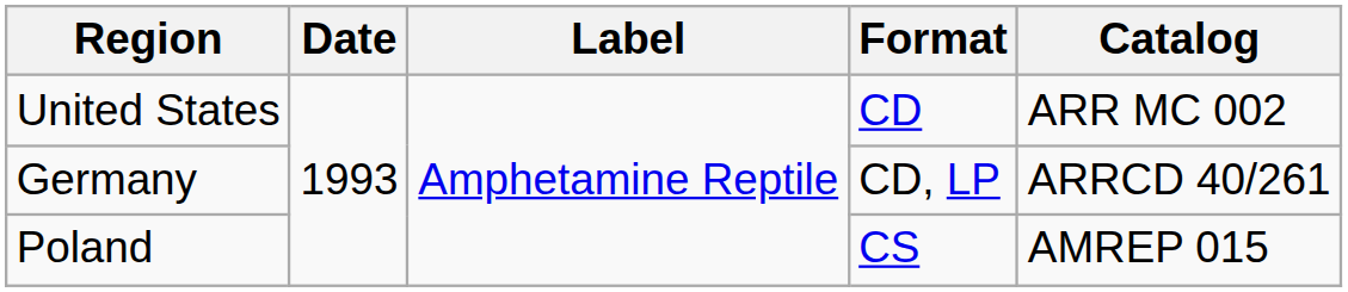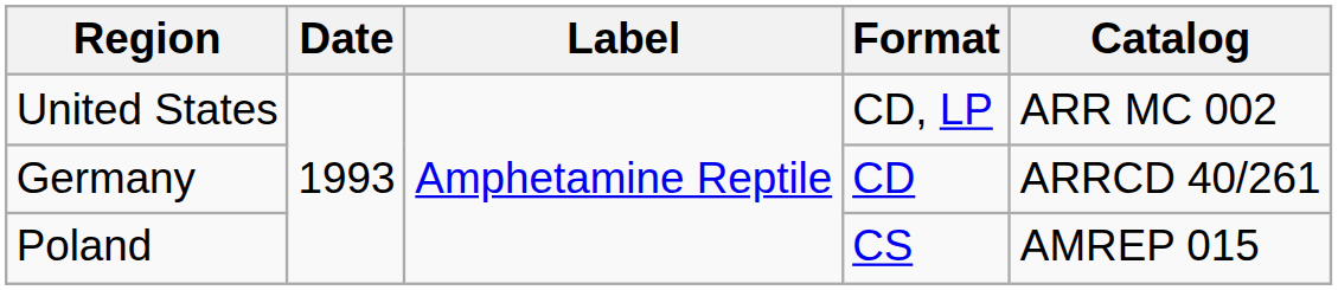 <table class="wikitable">
 <tr>
 <th>Region</th>
 <th>Date</th>
 <th>Label</th>
 <th>Format</th>
 <th>Catalog</th>
 </tr>
 <tr>
 <td>United States</td>
 <td rowspan="3">1993</td>
 <td rowspan="3"><a href='#'>Amphetamine Reptile</a></td>
-<td><a href='#'>CD</a></td>
+<td>CD, <a href='#'>LP</a></td>
 <td>ARR MC 002</td>
 </tr>
 <tr>
 <td>Germany</td>
-<td>CD, <a href='#'>LP</a></td>
+<td><a href='#'>CD</a></td>
 <td>ARRCD 40/261</td>
 </tr>
 <tr>
 <td>Poland</td>
 <td><a href='#'>CS</a></td>
 <td>AMREP 015</td>
 </tr>
 </table>
